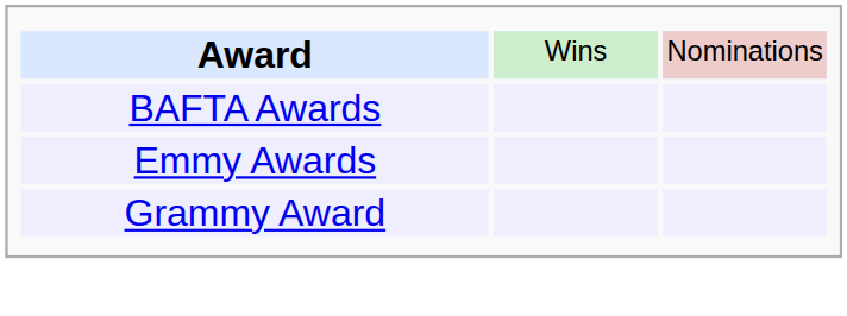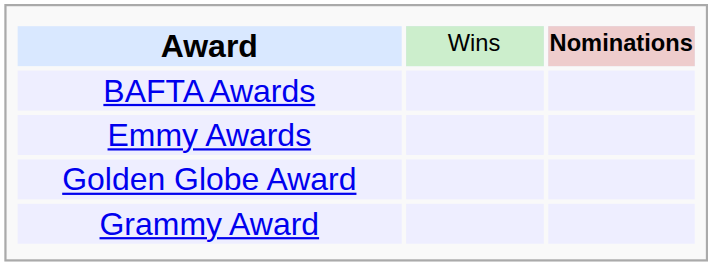 <table class="infobox" style="width: 22em; text-align: left; font-size: 90%; vertical-align: middle;">
 <tr>
 <td colspan="3" style="text-align:center;"></td>
 </tr>
 <tr bgcolor=#D9E8FF style="text-align:center;">
 <th style="vertical-align: middle;">Award</th>
 <td style="background:#cceecc; font-size:8pt;" width="60px">Wins</td>
-<td style="background:#eecccc; font-size:8pt;" width="60px">Nominations</td>
+<td style="background:#eecccc; font-size:8pt;" width="60px"><strong>Nominations</strong></td>
 </tr>
 <tr bgcolor=#eeeeff>
 <td align="center"><a href='#'>BAFTA Awards</a></td>
 <td></td>
 <td></td>
 </tr>
 <tr bgcolor=#eeeeff>
 <td align="center"><a href='#'>Emmy Awards</a></td>
 <td></td>
 <td></td>
 </tr>
 <tr bgcolor=#eeeeff>
+<td align="center"><a href='#'>Golden Globe Award</a></td>
+<td></td>
+<td></td>
+</tr>
+<tr bgcolor=#eeeeff>
 <td align="center"><a href='#'>Grammy Award</a></td>
 <td></td>
 <td></td>
 </tr>
 <tr bgcolor=#eeeeff>
 </tr>
 </table>
